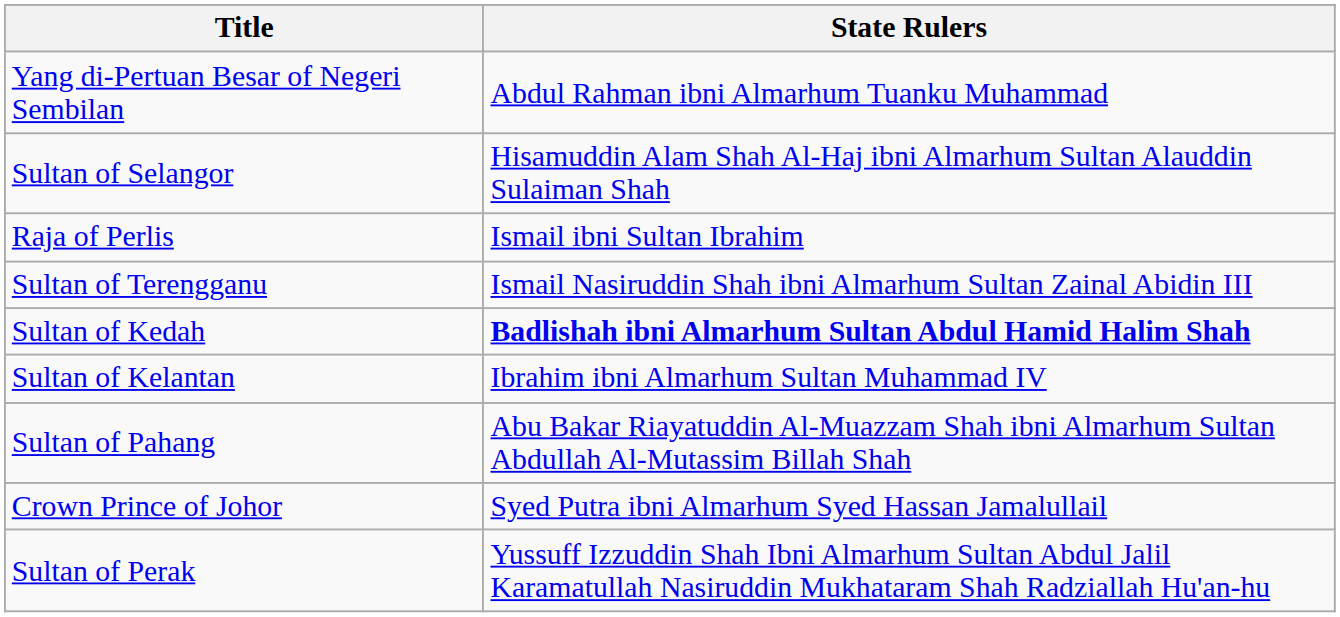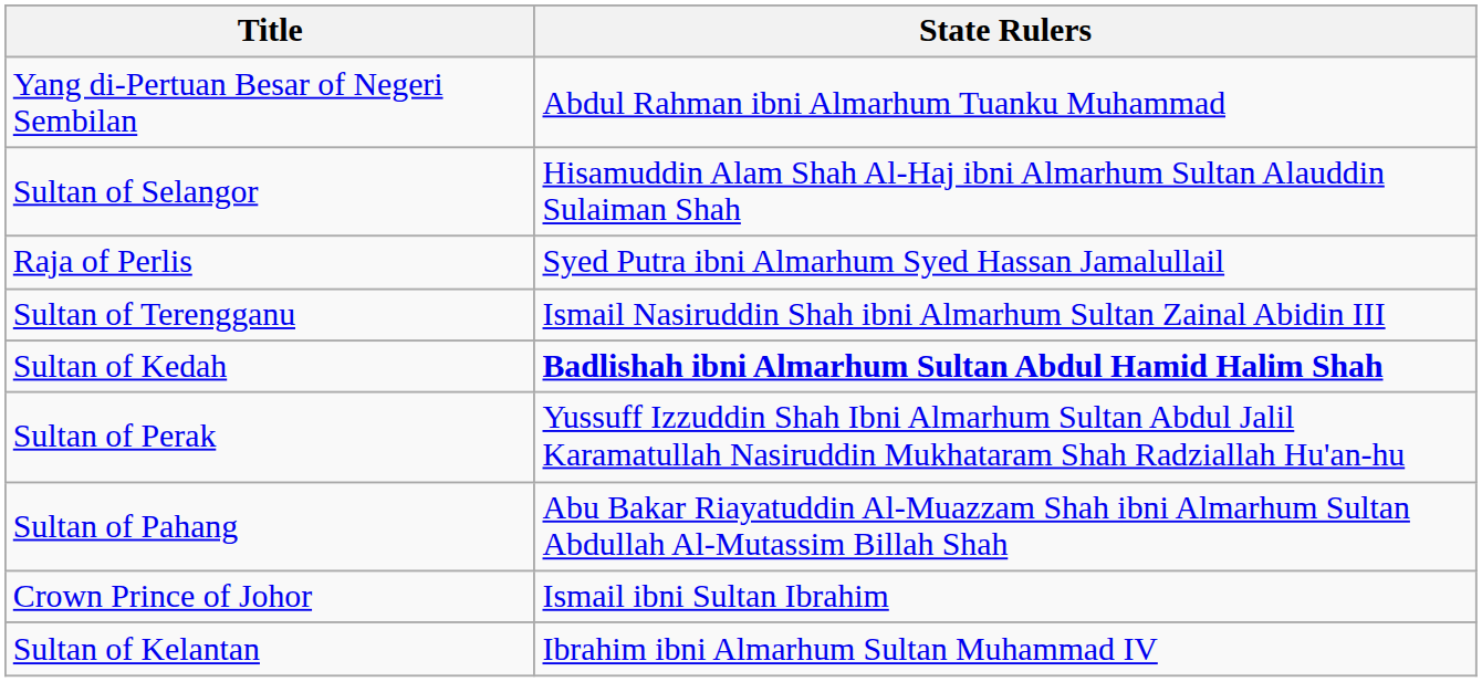 <table class="wikitable">
 <tr>
 <th width=250>Title</th>
 <th width=450>State Rulers</th>
 </tr>
 <tr>
 <td> <a href='#'>Yang di-Pertuan Besar of Negeri Sembilan</a></td>
 <td> <a href='#'>Abdul Rahman ibni Almarhum Tuanku Muhammad</a></td>
 </tr>
 <tr>
 <td> <a href='#'>Sultan of Selangor</a></td>
 <td> <a href='#'>Hisamuddin Alam Shah Al-Haj ibni Almarhum Sultan Alauddin Sulaiman Shah</a></td>
 </tr>
 <tr>
 <td> <a href='#'>Raja of Perlis</a></td>
-<td> <a href='#'>Ismail ibni Sultan Ibrahim</a></td>
+<td> <a href='#'>Syed Putra ibni Almarhum Syed Hassan Jamalullail</a></td>
 </tr>
 <tr>
 <td> <a href='#'>Sultan of Terengganu</a></td>
 <td> <a href='#'>Ismail Nasiruddin Shah ibni Almarhum Sultan Zainal Abidin III</a></td>
 </tr>
 <tr>
 <td> <a href='#'>Sultan of Kedah</a></td>
 <td><strong> <a href='#'>Badlishah ibni Almarhum Sultan Abdul Hamid Halim Shah</a></strong></td>
 </tr>
 <tr>
-<td> <a href='#'>Sultan of Kelantan</a></td>
-<td> <a href='#'>Ibrahim ibni Almarhum Sultan Muhammad IV</a></td>
+<td> <a href='#'>Sultan of Perak</a></td>
+<td> <a href='#'>Yussuff Izzuddin Shah Ibni Almarhum Sultan Abdul Jalil Karamatullah Nasiruddin Mukhataram Shah Radziallah Hu'an-hu</a></td>
 </tr>
 <tr>
 <td> <a href='#'>Sultan of Pahang</a></td>
 <td> <a href='#'>Abu Bakar Riayatuddin Al-Muazzam Shah ibni Almarhum Sultan Abdullah Al-Mutassim Billah Shah</a></td>
 </tr>
 <tr>
 <td> <a href='#'>Crown Prince of Johor</a></td>
-<td> <a href='#'>Syed Putra ibni Almarhum Syed Hassan Jamalullail</a></td>
+<td> <a href='#'>Ismail ibni Sultan Ibrahim</a></td>
 </tr>
 <tr>
-<td> <a href='#'>Sultan of Perak</a></td>
-<td> <a href='#'>Yussuff Izzuddin Shah Ibni Almarhum Sultan Abdul Jalil Karamatullah Nasiruddin Mukhataram Shah Radziallah Hu'an-hu</a></td>
+<td> <a href='#'>Sultan of Kelantan</a></td>
+<td> <a href='#'>Ibrahim ibni Almarhum Sultan Muhammad IV</a></td>
 </tr>
 </table>
